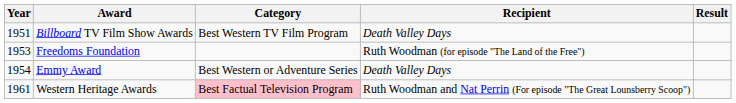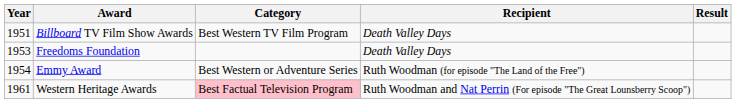 <table class="wikitable">
 <tr>
 <th>Year</th>
 <th>Award</th>
 <th>Category</th>
 <th>Recipient</th>
 <th>Result</th>
 </tr>
 <tr>
 <td>1951</td>
 <td><a href='#'><em>Billboard</em></a> TV Film Show Awards</td>
 <td>Best Western TV Film Program</td>
 <td><em>Death Valley Days</em></td>
 <td></td>
 </tr>
 <tr>
 <td>1953</td>
 <td><a href='#'>Freedoms Foundation</a></td>
 <td> </td>
-<td>Ruth Woodman <small>(for episode "The Land of the Free")</small></td>
+<td><em>Death Valley Days</em></td>
 <td></td>
 </tr>
 <tr>
 <td>1954</td>
 <td><a href='#'>Emmy Award</a></td>
 <td>Best Western or Adventure Series</td>
-<td><em>Death Valley Days</em></td>
+<td>Ruth Woodman <small>(for episode "The Land of the Free")</small></td>
 <td></td>
 </tr>
 <tr>
 <td>1961</td>
 <td>Western Heritage Awards</td>
 <td style="background: pink;">Best Factual Television Program</td>
 <td>Ruth Woodman and <a href='#'>Nat Perrin</a> <small>(For episode "The Great Lounsberry Scoop")</small></td>
 <td></td>
 </tr>
 </table>
